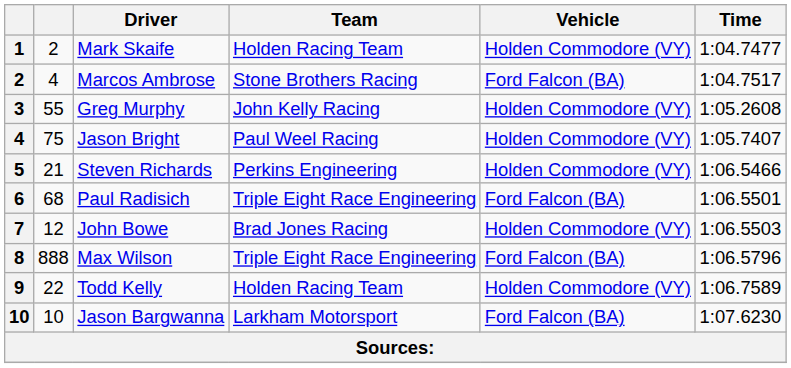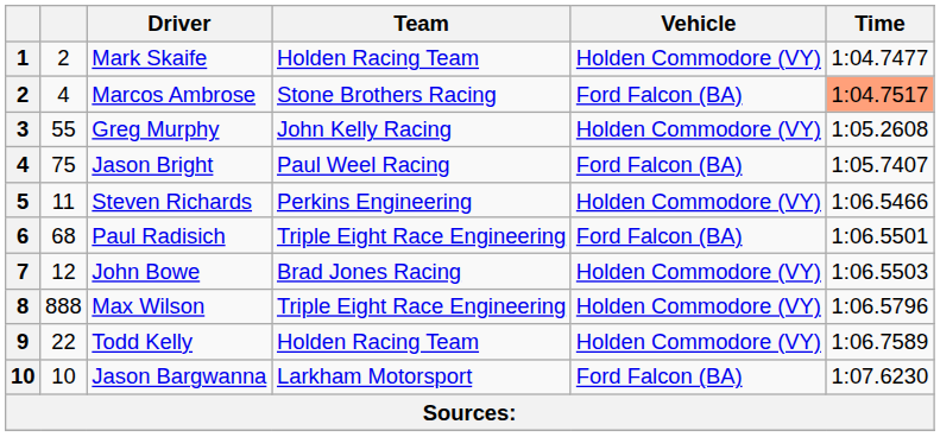 <table class="wikitable" style="font-size: 87%">
 <tr>
 <th></th>
 <th></th>
 <th>Driver</th>
 <th>Team</th>
 <th>Vehicle</th>
 <th>Time</th>
 </tr>
 <tr>
 <th>1</th>
 <td align="center">2</td>
 <td> <a href='#'>Mark Skaife</a></td>
 <td><a href='#'>Holden Racing Team</a></td>
 <td><a href='#'>Holden Commodore (VY)</a></td>
 <td>1:04.7477</td>
 </tr>
 <tr>
 <th>2</th>
 <td align="center">4</td>
 <td> <a href='#'>Marcos Ambrose</a></td>
 <td><a href='#'>Stone Brothers Racing</a></td>
 <td><a href='#'>Ford Falcon (BA)</a></td>
-<td>1:04.7517</td>
+<td style="background: lightsalmon;">1:04.7517</td>
 </tr>
 <tr>
 <th>3</th>
 <td align="center">55</td>
 <td> <a href='#'>Greg Murphy</a></td>
 <td><a href='#'>John Kelly Racing</a></td>
 <td><a href='#'>Holden Commodore (VY)</a></td>
 <td>1:05.2608</td>
 </tr>
 <tr>
 <th>4</th>
 <td align="center">75</td>
 <td> <a href='#'>Jason Bright</a></td>
 <td><a href='#'>Paul Weel Racing</a></td>
-<td><a href='#'>Holden Commodore (VY)</a></td>
+<td><a href='#'>Ford Falcon (BA)</a></td>
 <td>1:05.7407</td>
 </tr>
 <tr>
 <th>5</th>
-<td align="center">21</td>
+<td align="center">11</td>
 <td> <a href='#'>Steven Richards</a></td>
 <td><a href='#'>Perkins Engineering</a></td>
 <td><a href='#'>Holden Commodore (VY)</a></td>
 <td>1:06.5466</td>
 </tr>
 <tr>
 <th>6</th>
 <td align="center">68</td>
 <td> <a href='#'>Paul Radisich</a></td>
 <td><a href='#'>Triple Eight Race Engineering</a></td>
 <td><a href='#'>Ford Falcon (BA)</a></td>
 <td>1:06.5501</td>
 </tr>
 <tr>
 <th>7</th>
 <td align="center">12</td>
 <td> <a href='#'>John Bowe</a></td>
 <td><a href='#'>Brad Jones Racing</a></td>
 <td><a href='#'>Holden Commodore (VY)</a></td>
 <td>1:06.5503</td>
 </tr>
 <tr>
 <th>8</th>
 <td align="center">888</td>
 <td> <a href='#'>Max Wilson</a></td>
 <td><a href='#'>Triple Eight Race Engineering</a></td>
-<td><a href='#'>Ford Falcon (BA)</a></td>
+<td><a href='#'>Holden Commodore (VY)</a></td>
 <td>1:06.5796</td>
 </tr>
 <tr>
 <th>9</th>
 <td align="center">22</td>
 <td> <a href='#'>Todd Kelly</a></td>
 <td><a href='#'>Holden Racing Team</a></td>
 <td><a href='#'>Holden Commodore (VY)</a></td>
 <td>1:06.7589</td>
 </tr>
 <tr>
 <th>10</th>
 <td align="center">10</td>
 <td> <a href='#'>Jason Bargwanna</a></td>
 <td><a href='#'>Larkham Motorsport</a></td>
 <td><a href='#'>Ford Falcon (BA)</a></td>
 <td>1:07.6230</td>
 </tr>
 <tr>
 <th colspan="6">Sources:</th>
 </tr>
 <tr>
 </tr>
 </table>
